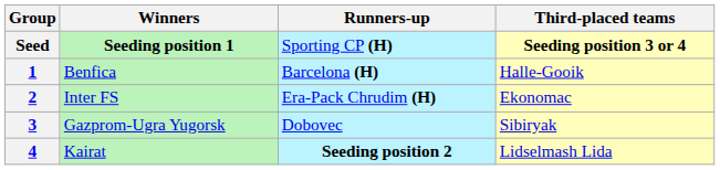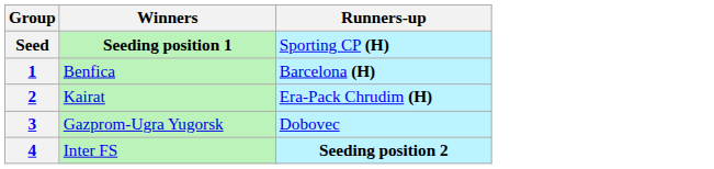 <table class="wikitable">
 <tr>
 <th>Group</th>
 <th width=200>Winners</th>
 <th width=200>Runners-up</th>
-<th width=200>Third-placed teams</th>
 </tr>
 <tr>
 <th>Seed</th>
 <td align=center bgcolor=#BBF3BB><strong>Seeding position 1</strong></td>
 <td bgcolor=#BBF3FF> <a href='#'>Sporting CP</a> <strong>(H)</strong></td>
-<td align=center bgcolor=#FFFFBB><strong>Seeding position 3 or 4</strong></td>
 </tr>
 <tr>
 <th><a href='#'>1</a></th>
 <td bgcolor=#BBF3BB> <a href='#'>Benfica</a></td>
 <td bgcolor=#BBF3FF> <a href='#'>Barcelona</a> <strong>(H)</strong></td>
-<td bgcolor=#FFFFBB> <a href='#'>Halle-Gooik</a></td>
 </tr>
 <tr>
 <th><a href='#'>2</a></th>
-<td bgcolor=#BBF3BB> <a href='#'>Inter FS</a></td>
+<td bgcolor=#BBF3BB> <a href='#'>Kairat</a></td>
 <td bgcolor=#BBF3FF> <a href='#'>Era-Pack Chrudim</a> <strong>(H)</strong></td>
-<td bgcolor=#FFFFBB> <a href='#'>Ekonomac</a></td>
 </tr>
 <tr>
 <th><a href='#'>3</a></th>
 <td bgcolor=#BBF3BB> <a href='#'>Gazprom-Ugra Yugorsk</a></td>
 <td bgcolor=#BBF3FF> <a href='#'>Dobovec</a></td>
-<td bgcolor=#FFFFBB> <a href='#'>Sibiryak</a></td>
 </tr>
 <tr>
 <th><a href='#'>4</a></th>
-<td bgcolor=#BBF3BB> <a href='#'>Kairat</a></td>
+<td bgcolor=#BBF3BB> <a href='#'>Inter FS</a></td>
 <td align=center bgcolor=#BBF3FF><strong>Seeding position 2</strong></td>
-<td bgcolor=#FFFFBB> <a href='#'>Lidselmash Lida</a></td>
 </tr>
 </table>
